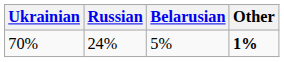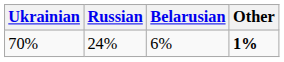 <table class="wikitable">
 <tr>
 <th> <a href='#'>Ukrainian</a></th>
 <th> <a href='#'>Russian</a></th>
 <th> <a href='#'>Belarusian</a></th>
 <th>Other</th>
 </tr>
 <tr>
 <td>70%</td>
 <td>24%</td>
-<td>5%</td>
+<td>6%</td>
 <td><strong>1%</strong></td>
 </tr>
 </table>
